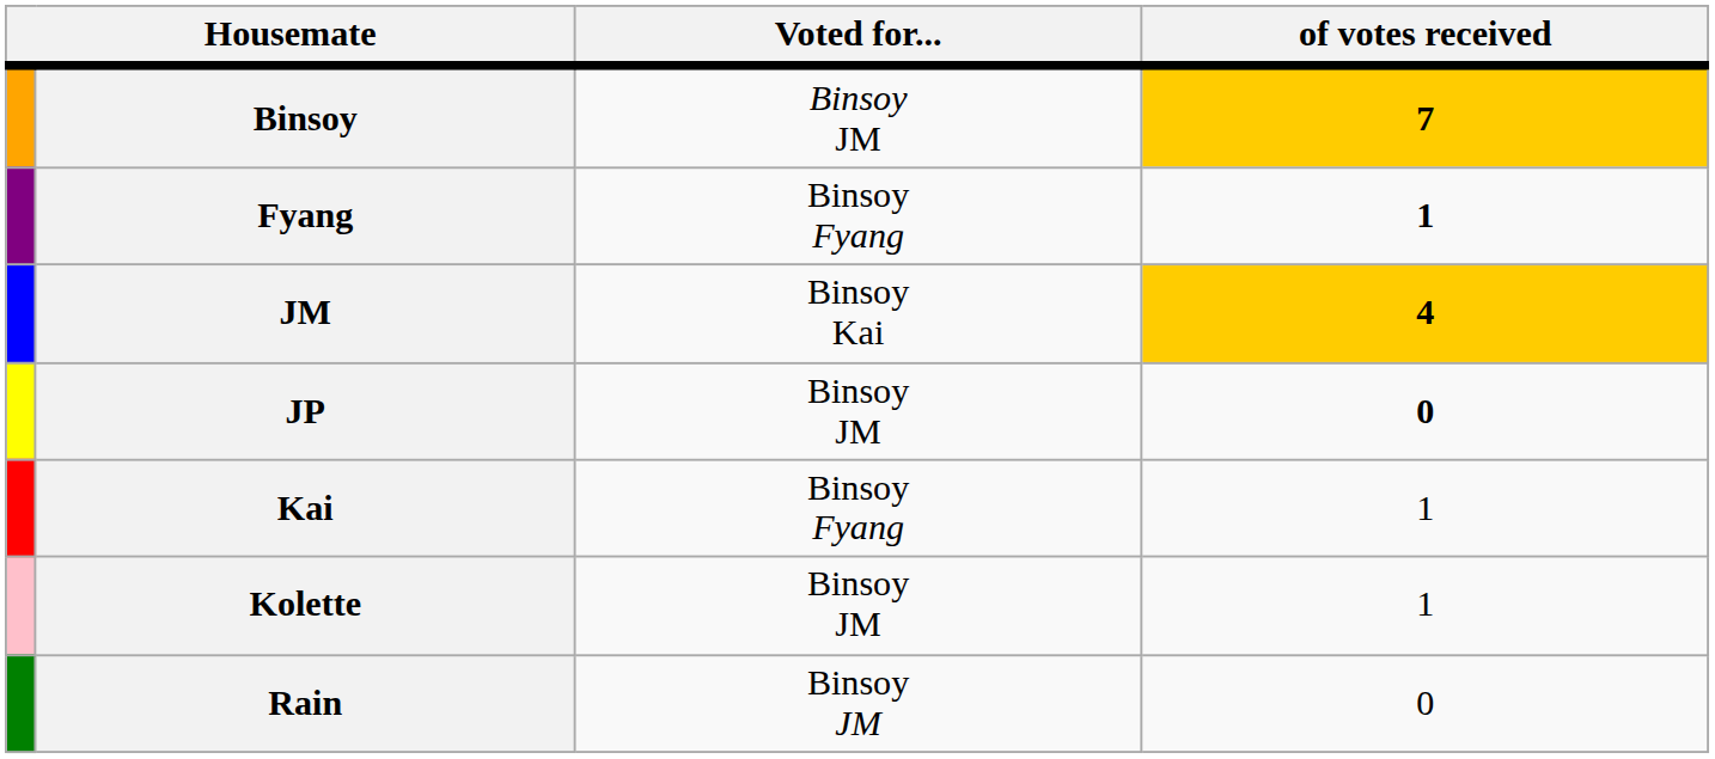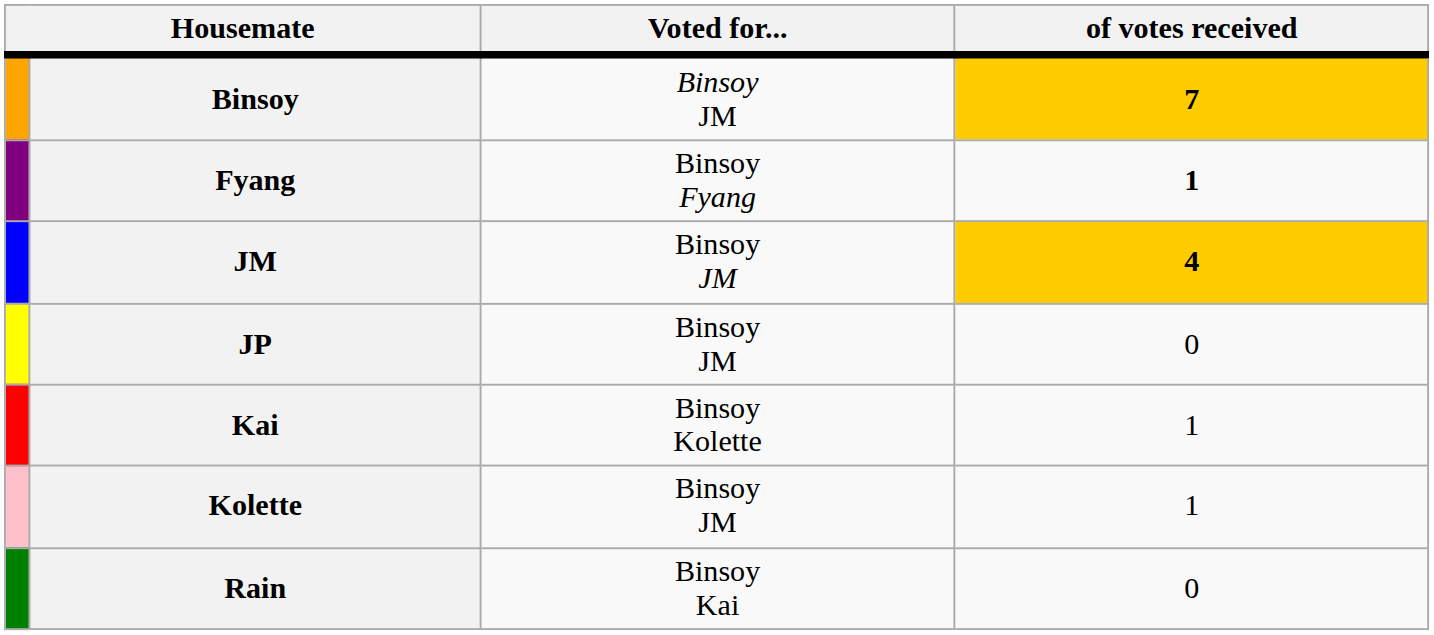 <table class="wikitable" style="text-align:center; font-size:100%; line-height:18px;" width="60%">
 <tr>
 <th colspan="2" width="20%">Housemate</th>
 <th width="20%">Voted for...</th>
 <th width="20%"> of votes received</th>
 </tr>
 <tr style="border-top: 4px solid;">
 <th width="01%" style="background:orange;"></th>
 <th>Binsoy</th>
 <td><em>Binsoy<br></em>JM</td>
 <td style="background:#ffcc00;"><strong>7</strong></td>
 </tr>
 <tr>
 <th width="01%" style="background:purple;"></th>
 <th>Fyang</th>
 <td>Binsoy<br><em>Fyang</em></td>
 <td><strong>1</strong></td>
 </tr>
 <tr>
 <th width="01%" style="background:blue;"></th>
 <th>JM</th>
-<td>Binsoy<br>Kai</td>
+<td>Binsoy<br><em>JM</em></td>
 <td style="background:#ffcc00;"><strong>4</strong></td>
 </tr>
 <tr>
 <th width="01%" style="background:yellow;"></th>
 <th>JP</th>
 <td>Binsoy<br>JM</td>
-<td><strong>0</strong></td>
+<td>0</td>
 </tr>
 <tr>
 <th width="01%" style="background:red;"></th>
 <th>Kai</th>
-<td>Binsoy<br><em>Fyang</em></td>
+<td>Binsoy<br>Kolette</td>
 <td>1</td>
 </tr>
 <tr>
 <th width="01%" style="background:pink;"></th>
 <th>Kolette</th>
 <td>Binsoy<br>JM</td>
 <td>1</td>
 </tr>
 <tr>
 <th width="01%" style="background:green;"></th>
 <th>Rain</th>
-<td>Binsoy<br><em>JM</em></td>
+<td>Binsoy<br>Kai</td>
 <td>0</td>
 </tr>
 </table>
